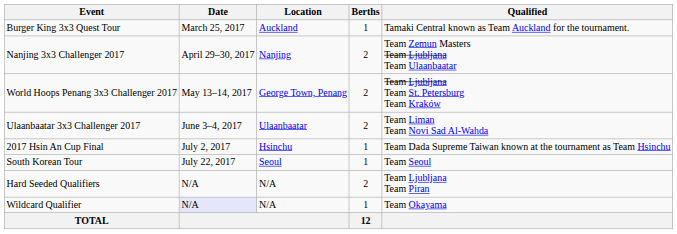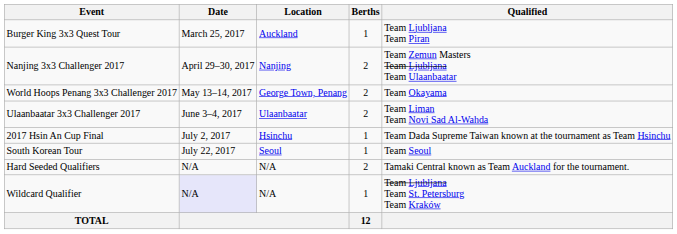 <table class="wikitable">
 <tr>
 <th>Event</th>
 <th>Date</th>
 <th>Location</th>
 <th>Berths</th>
 <th>Qualified</th>
 </tr>
 <tr>
 <td>Burger King 3x3 Quest Tour</td>
 <td>March 25, 2017</td>
 <td> <a href='#'>Auckland</a></td>
 <td align=center>1</td>
-<td> Tamaki Central known as Team <a href='#'>Auckland</a> for the tournament.</td>
+<td> Team <a href='#'>Ljubljana</a><br> Team <a href='#'>Piran</a></td>
 </tr>
 <tr>
 <td>Nanjing 3x3 Challenger 2017</td>
 <td>April 29–30, 2017</td>
 <td> <a href='#'>Nanjing</a></td>
 <td align=center>2</td>
 <td> Team <a href='#'>Zemun</a> Masters<br><s> Team <a href='#'>Ljubljana</a></s><br> Team <a href='#'>Ulaanbaatar</a></td>
 </tr>
 <tr>
 <td>World Hoops Penang 3x3 Challenger 2017</td>
 <td>May 13–14, 2017</td>
 <td> <a href='#'>George Town, Penang</a></td>
 <td align=center>2</td>
-<td><s> Team <a href='#'>Ljubljana</a></s><br> Team <a href='#'>St. Petersburg</a><br> Team <a href='#'>Kraków</a></td>
+<td> Team <a href='#'>Okayama</a></td>
 </tr>
 <tr>
 <td>Ulaanbaatar 3x3 Challenger 2017</td>
 <td>June 3–4, 2017</td>
 <td> <a href='#'>Ulaanbaatar</a></td>
 <td align=center>2</td>
 <td> Team <a href='#'>Liman</a><br> Team <a href='#'>Novi Sad Al-Wahda</a></td>
 </tr>
 <tr>
 <td>2017 Hsin An Cup Final</td>
 <td>July 2, 2017</td>
 <td> <a href='#'>Hsinchu</a></td>
 <td align=center>1</td>
 <td> Team Dada Supreme Taiwan known at the tournament as Team <a href='#'>Hsinchu</a></td>
 </tr>
 <tr>
 <td>South Korean Tour</td>
 <td>July 22, 2017</td>
 <td> <a href='#'>Seoul</a></td>
 <td align=center>1</td>
 <td> Team <a href='#'>Seoul</a></td>
 </tr>
 <tr>
 <td>Hard Seeded Qualifiers</td>
 <td>N/A</td>
 <td>N/A</td>
 <td align=center>2</td>
-<td> Team <a href='#'>Ljubljana</a><br> Team <a href='#'>Piran</a></td>
+<td> Tamaki Central known as Team <a href='#'>Auckland</a> for the tournament.</td>
 </tr>
 <tr>
 <td>Wildcard Qualifier</td>
 <td style="background: lavender;">N/A</td>
 <td>N/A</td>
 <td align=center>1</td>
-<td> Team <a href='#'>Okayama</a></td>
+<td><s> Team <a href='#'>Ljubljana</a></s><br> Team <a href='#'>St. Petersburg</a><br> Team <a href='#'>Kraków</a></td>
 </tr>
 <tr>
 <th>TOTAL</th>
 <th colspan="2"></th>
 <th>12</th>
 <th></th>
 </tr>
 </table>
